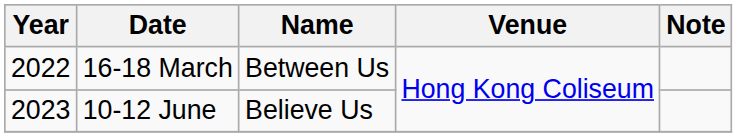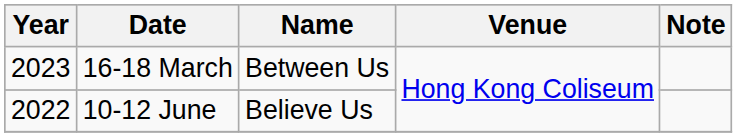 <table class="wikitable plainrowheaders">
 <tr>
 <th scope="col">Year</th>
 <th scope="col">Date</th>
 <th scope="col">Name</th>
 <th scope="col">Venue</th>
 <th scope="col">Note</th>
 </tr>
 <tr>
-<td rowspan="1">2022</td>
+<td rowspan="1">2023</td>
 <td>16-18 March</td>
 <td>Between Us</td>
 <td rowspan="2"><a href='#'>Hong Kong Coliseum</a></td>
 <td></td>
 </tr>
 <tr>
-<td rowspan="1">2023</td>
+<td rowspan="1">2022</td>
 <td>10-12 June</td>
 <td>Believe Us</td>
 <td></td>
 </tr>
 <tr>
 </tr>
 </table>
